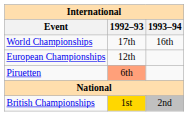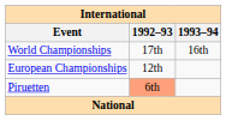 <table class="wikitable" style="text-align:center">
 <tr>
 <th style="background-color: #ffdead; " colspan=3 align=center>International</th>
 </tr>
 <tr>
 <th>Event</th>
 <th>1992–93</th>
 <th>1993–94</th>
 </tr>
 <tr>
 <td align=left><a href='#'>World Championships</a></td>
 <td>17th</td>
 <td>16th</td>
 </tr>
 <tr>
 <td align=left><a href='#'>European Championships</a></td>
 <td>12th</td>
 <td></td>
 </tr>
 <tr>
 <td align=left><a href='#'>Piruetten</a></td>
 <td style="background: lightsalmon;">6th</td>
 <td></td>
 </tr>
 <tr>
 <th style="background-color: #ffdead; " colspan=3 align=center>National</th>
 </tr>
-<tr>
-<td align=left><a href='#'>British Championships</a></td>
-<td bgcolor=gold>1st</td>
-<td bgcolor=silver>2nd</td>
-</tr>
 </table>
